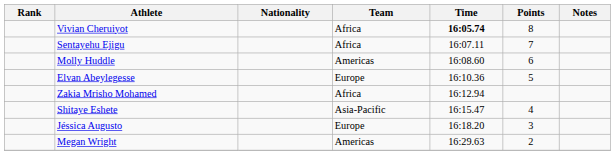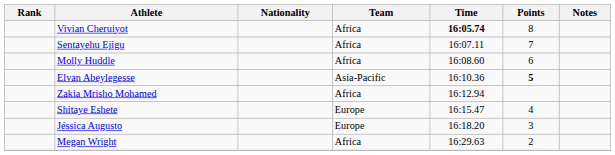 <table class="wikitable sortable" style="text-align:center" width="75%">
 <tr>
 <th>Rank</th>
 <th>Athlete</th>
 <th>Nationality</th>
 <th>Team</th>
 <th>Time</th>
 <th>Points</th>
 <th>Notes</th>
 </tr>
 <tr>
 <td></td>
 <td align="left"><a href='#'>Vivian Cheruiyot</a></td>
 <td align=left></td>
 <td align=left>Africa</td>
 <td><strong>16:05.74</strong></td>
 <td>8</td>
 <td></td>
 </tr>
 <tr>
 <td></td>
 <td align="left"><a href='#'>Sentayehu Ejigu</a></td>
 <td align=left></td>
 <td align=left>Africa</td>
 <td>16:07.11</td>
 <td>7</td>
 <td></td>
 </tr>
 <tr>
 <td></td>
 <td align="left"><a href='#'>Molly Huddle</a></td>
 <td align=left></td>
-<td align=left>Americas</td>
+<td align=left>Africa</td>
 <td>16:08.60</td>
 <td>6</td>
 <td></td>
 </tr>
 <tr>
 <td></td>
 <td align="left"><a href='#'>Elvan Abeylegesse</a></td>
 <td align=left></td>
-<td align=left>Europe</td>
+<td align=left>Asia-Pacific</td>
 <td>16:10.36</td>
-<td>5</td>
+<td><strong>5</strong></td>
 <td></td>
 </tr>
 <tr>
 <td></td>
 <td align="left"><a href='#'>Zakia Mrisho Mohamed</a></td>
 <td align=left></td>
 <td align=left>Africa</td>
 <td>16:12.94</td>
 <td></td>
 <td></td>
 </tr>
 <tr>
 <td></td>
 <td align="left"><a href='#'>Shitaye Eshete</a></td>
 <td align=left></td>
-<td align=left>Asia-Pacific</td>
+<td align=left>Europe</td>
 <td>16:15.47</td>
 <td>4</td>
 <td></td>
 </tr>
 <tr>
 <td></td>
 <td align="left"><a href='#'>Jéssica Augusto</a></td>
 <td align=left></td>
 <td align=left>Europe</td>
 <td>16:18.20</td>
 <td>3</td>
 <td></td>
 </tr>
 <tr>
 <td></td>
 <td align="left"><a href='#'>Megan Wright</a></td>
 <td align=left></td>
-<td align=left>Americas</td>
+<td align=left>Africa</td>
 <td>16:29.63</td>
 <td>2</td>
 <td></td>
 </tr>
 <tr>
 </tr>
 </table>
